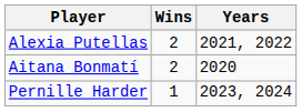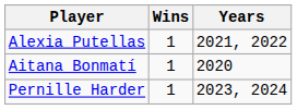 <table class="wikitable sortable">
 <tr>
 <th>Player</th>
 <th>Wins</th>
 <th>Years</th>
 </tr>
 <tr>
 <td> <a href='#'>Alexia Putellas</a></td>
-<td align="center">2</td>
+<td align="center">1</td>
 <td>2021, 2022</td>
 </tr>
 <tr>
 <td> <a href='#'>Aitana Bonmatí</a></td>
-<td align="center">2</td>
+<td align="center">1</td>
 <td>2020</td>
 </tr>
 <tr>
 <td> <a href='#'>Pernille Harder</a></td>
 <td align="center">1</td>
 <td>2023, 2024</td>
 </tr>
 </table>
